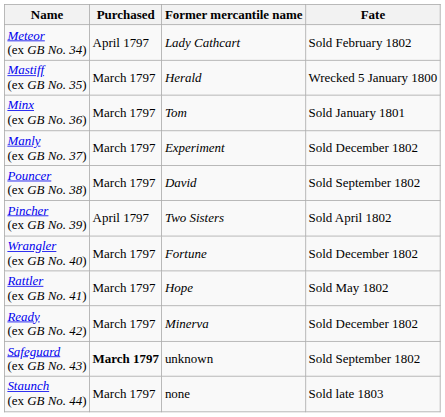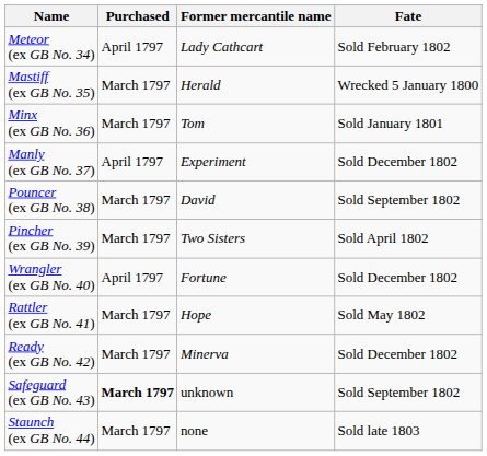 <table class="sortable wikitable">
 <tr>
 <th>Name</th>
 <th>Purchased</th>
 <th>Former mercantile name</th>
 <th>Fate</th>
 </tr>
 <tr>
 <td><a href='#'><em>Meteor</em></a><br>(ex <em>GB No. 34</em>)</td>
 <td>April 1797</td>
 <td><em>Lady Cathcart</em></td>
 <td>Sold February 1802</td>
 </tr>
 <tr>
 <td><a href='#'><em>Mastiff</em></a><br>(ex <em>GB No. 35</em>)</td>
 <td>March 1797</td>
 <td><em>Herald</em></td>
 <td>Wrecked 5 January 1800</td>
 </tr>
 <tr>
 <td><a href='#'><em>Minx</em></a><br>(ex <em>GB No. 36</em>)</td>
 <td>March 1797</td>
 <td><em>Tom</em></td>
 <td>Sold January 1801</td>
 </tr>
 <tr>
 <td><a href='#'><em>Manly</em></a><br>(ex <em>GB No. 37</em>)</td>
-<td>March 1797</td>
+<td>April 1797</td>
 <td><em>Experiment</em></td>
 <td>Sold December 1802</td>
 </tr>
 <tr>
 <td><a href='#'><em>Pouncer</em></a><br>(ex <em>GB No. 38</em>)</td>
 <td>March 1797</td>
 <td><em>David</em></td>
 <td>Sold September 1802</td>
 </tr>
 <tr>
 <td><a href='#'><em>Pincher</em></a><br>(ex <em>GB No. 39</em>)</td>
-<td>April 1797</td>
+<td>March 1797</td>
 <td><em>Two Sisters</em></td>
 <td>Sold April 1802</td>
 </tr>
 <tr>
 <td><a href='#'><em>Wrangler</em></a><br>(ex <em>GB No. 40</em>)</td>
-<td>March 1797</td>
+<td>April 1797</td>
 <td><em>Fortune</em></td>
 <td>Sold December 1802</td>
 </tr>
 <tr>
 <td><a href='#'><em>Rattler</em></a><br>(ex <em>GB No. 41</em>)</td>
 <td>March 1797</td>
 <td><em>Hope</em></td>
 <td>Sold May 1802</td>
 </tr>
 <tr>
 <td><a href='#'><em>Ready</em></a><br>(ex <em>GB No. 42</em>)</td>
 <td>March 1797</td>
 <td><em>Minerva</em></td>
 <td>Sold December 1802</td>
 </tr>
 <tr>
 <td><a href='#'><em>Safeguard</em></a><br>(ex <em>GB No. 43</em>)</td>
 <td><strong>March 1797</strong></td>
 <td>unknown</td>
 <td>Sold September 1802</td>
 </tr>
 <tr>
 <td><a href='#'><em>Staunch</em></a><br>(ex <em>GB No. 44</em>)</td>
 <td>March 1797</td>
 <td>none</td>
 <td>Sold late 1803</td>
 </tr>
 </table>
